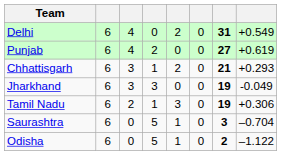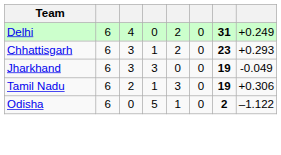 <table class="wikitable" style="text-align:center">
 <tr>
 <th style="width:120px">Team</th>
 <th style="width:25px"></th>
 <th style="width:25px"></th>
 <th style="width:25px"></th>
 <th style="width:25px"></th>
 <th style="width:25px"></th>
 <th style="width:25px"></th>
 <th style="width:40px;"></th>
 </tr>
 <tr style="background:#cfc;">
 <td style="text-align:left"><a href='#'>Delhi</a></td>
 <td>6</td>
 <td>4</td>
 <td>0</td>
 <td>2</td>
 <td>0</td>
 <td><strong>31</strong></td>
-<td>+0.549</td>
-</tr>
-<tr style="background:#cfc;">
-<td style="text-align:left"><a href='#'>Punjab</a></td>
-<td>6</td>
-<td>4</td>
-<td>2</td>
-<td>0</td>
-<td>0</td>
-<td><strong>27</strong></td>
-<td>+0.619</td>
+<td>+0.249</td>
 </tr>
 <tr>
 <td style="text-align:left"><a href='#'>Chhattisgarh</a></td>
 <td>6</td>
 <td>3</td>
 <td>1</td>
 <td>2</td>
 <td>0</td>
-<td><strong>21</strong></td>
+<td><strong>23</strong></td>
 <td>+0.293</td>
 </tr>
 <tr>
 <td style="text-align:left"><a href='#'>Jharkhand</a></td>
 <td>6</td>
 <td>3</td>
 <td>3</td>
 <td>0</td>
 <td>0</td>
 <td><strong>19</strong></td>
 <td>-0.049</td>
 </tr>
 <tr>
 <td style="text-align:left"><a href='#'>Tamil Nadu</a></td>
 <td>6</td>
 <td>2</td>
 <td>1</td>
 <td>3</td>
 <td>0</td>
 <td><strong>19</strong></td>
 <td>+0.306</td>
 </tr>
 <tr>
-<td style="text-align:left"><a href='#'>Saurashtra</a></td>
-<td>6</td>
-<td>0</td>
-<td>5</td>
-<td>1</td>
-<td>0</td>
-<td><strong>3</strong></td>
-<td>–0.704</td>
-</tr>
-<tr>
 <td style="text-align:left"><a href='#'>Odisha</a></td>
 <td>6</td>
 <td>0</td>
 <td>5</td>
 <td>1</td>
 <td>0</td>
 <td><strong>2</strong></td>
 <td>–1.122</td>
 </tr>
 </table>
